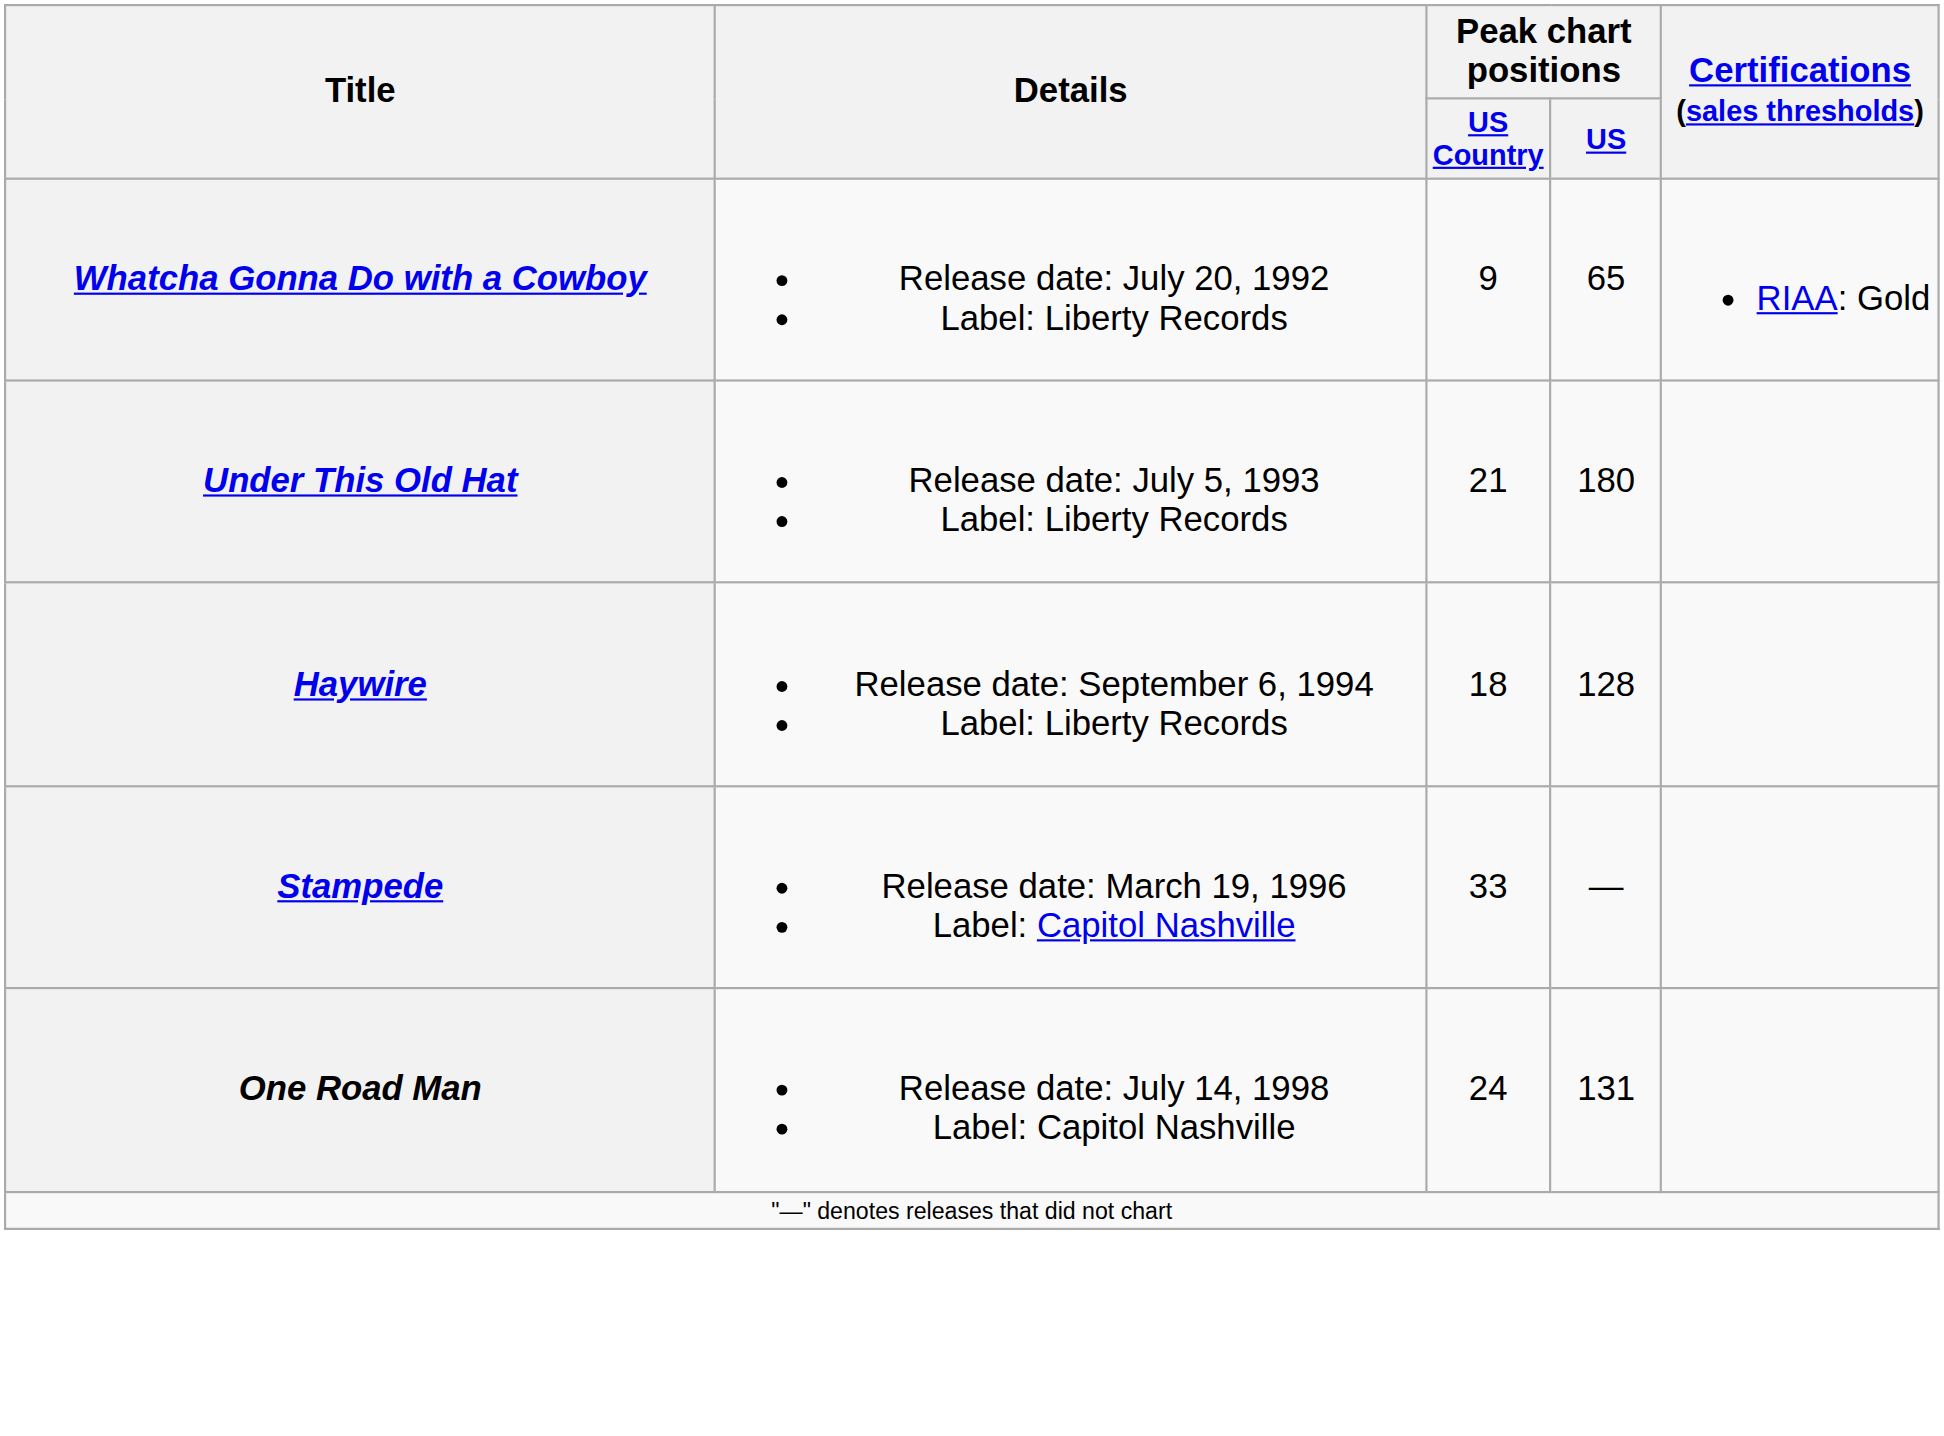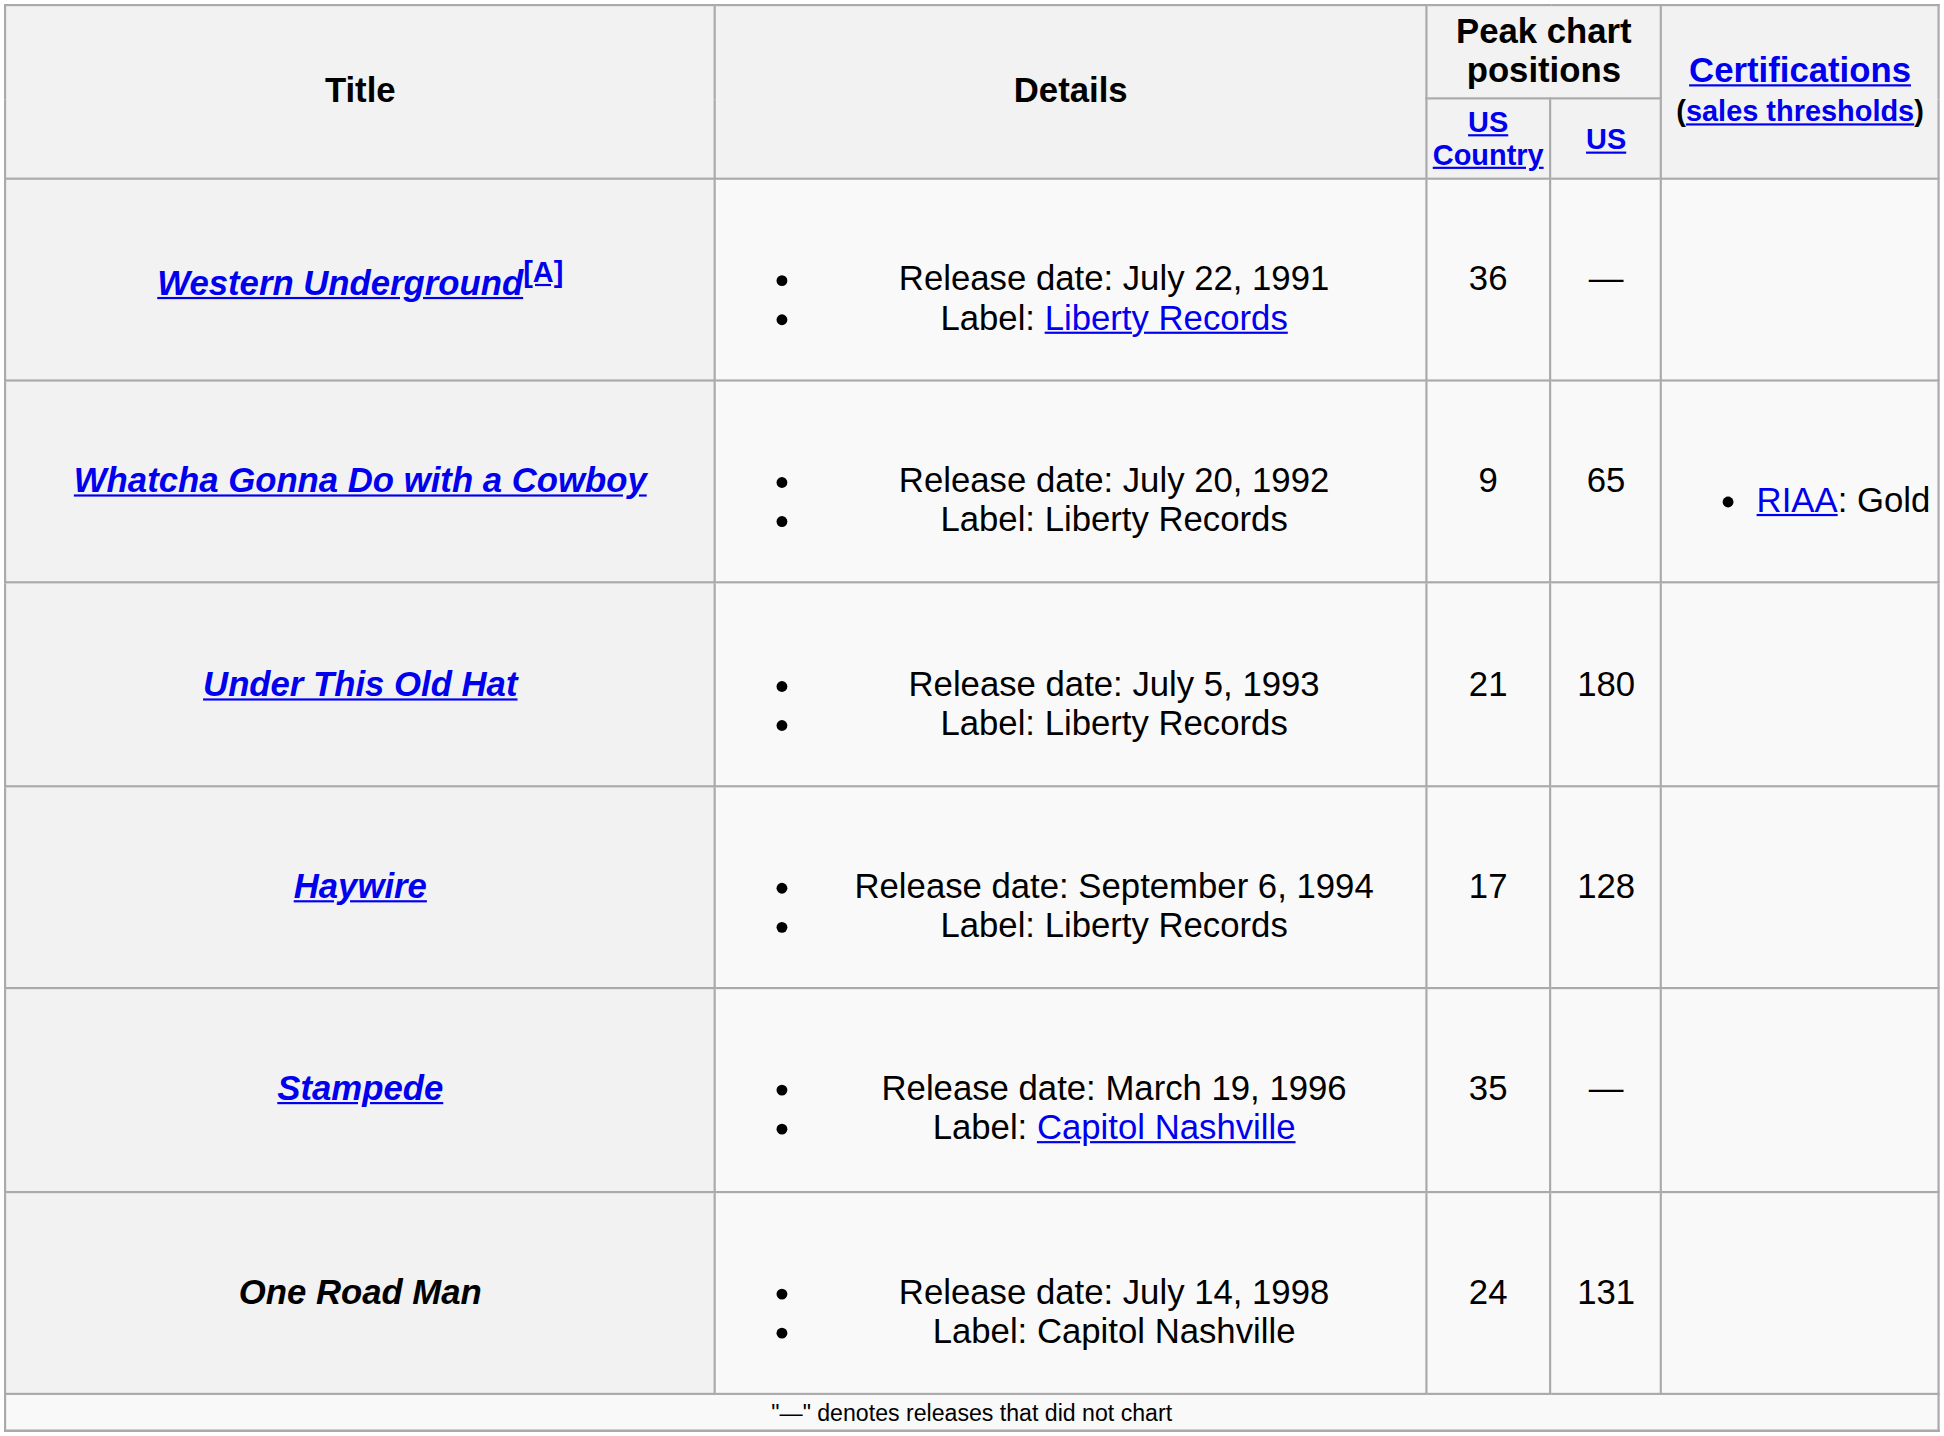 <table class="wikitable plainrowheaders" style="text-align:center;">
 <tr>
 <th rowspan="2" style="width:20em;">Title</th>
 <th rowspan="2" style="width:20em;">Details</th>
 <th colspan="2">Peak chart<br>positions</th>
 <th rowspan="2"><a href='#'>Certifications</a><br><small>(<a href='#'>sales thresholds</a>)</small></th>
 </tr>
 <tr style="font-size:smaller;">
 <th width="45"><a href='#'>US Country</a></th>
 <th width="45"><a href='#'>US</a></th>
+</tr>
+<tr>
+<th scope="row"><em><a href='#'>Western Underground</a></em><sup><span></span><a href='#'><strong>[A]</strong></a></sup></th>
+<td><br><ul><li>Release date: July 22, 1991</li><li>Label: <a href='#'>Liberty Records</a></li></ul></td>
+<td>36</td>
+<td>—</td>
+<td></td>
 </tr>
 <tr>
 <th scope="row"><em><a href='#'>Whatcha Gonna Do with a Cowboy</a></em></th>
 <td><br><ul><li>Release date: July 20, 1992</li><li>Label: Liberty Records</li></ul></td>
 <td>9</td>
 <td>65</td>
 <td><br><ul><li><a href='#'>RIAA</a>: Gold</li></ul></td>
 </tr>
 <tr>
 <th scope="row"><em><a href='#'>Under This Old Hat</a></em></th>
 <td><br><ul><li>Release date: July 5, 1993</li><li>Label: Liberty Records</li></ul></td>
 <td>21</td>
 <td>180</td>
 <td></td>
 </tr>
 <tr>
 <th scope="row"><em><a href='#'>Haywire</a></em></th>
 <td><br><ul><li>Release date: September 6, 1994</li><li>Label: Liberty Records</li></ul></td>
-<td>18</td>
+<td>17</td>
 <td>128</td>
 <td></td>
 </tr>
 <tr>
 <th scope="row"><em><a href='#'>Stampede</a></em></th>
 <td><br><ul><li>Release date: March 19, 1996</li><li>Label: <a href='#'>Capitol Nashville</a></li></ul></td>
-<td>33</td>
+<td>35</td>
 <td>—</td>
 <td></td>
 </tr>
 <tr>
 <th scope="row"><em>One Road Man</em></th>
 <td><br><ul><li>Release date: July 14, 1998</li><li>Label: Capitol Nashville</li></ul></td>
 <td>24</td>
 <td>131</td>
 <td></td>
 </tr>
 <tr>
 <td colspan="5" style="font-size:8pt">"—" denotes releases that did not chart</td>
 </tr>
 <tr>
 </tr>
 </table>
